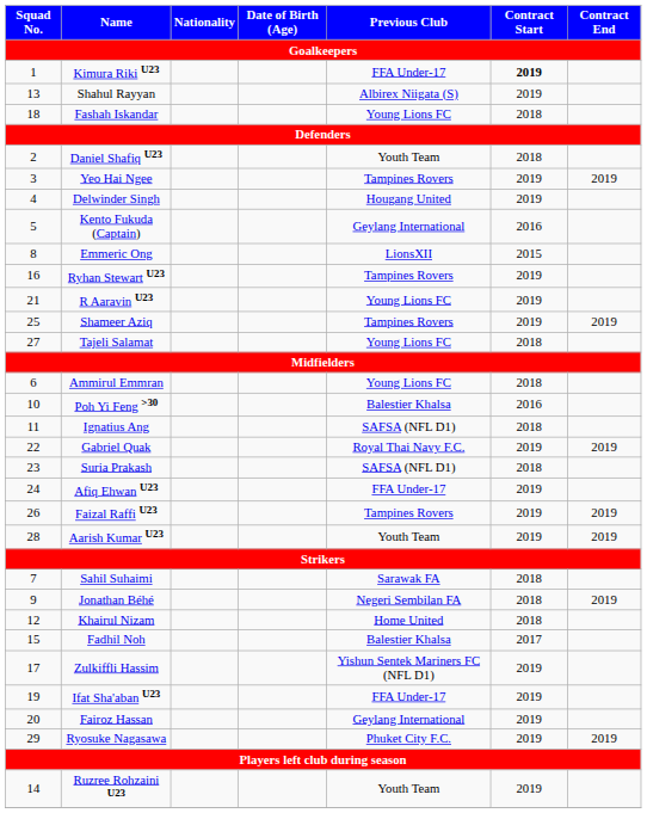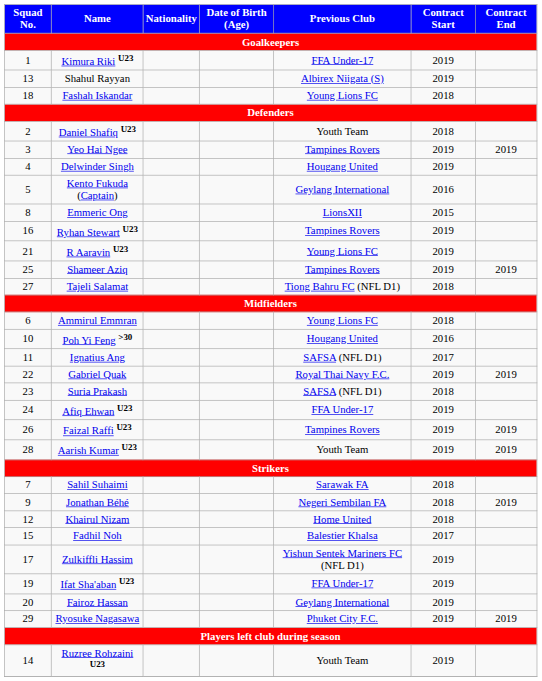 <table class="wikitable" style="text-align:center; font-size:100%; width:90%;">
 <tr>
 <th style="background:#0000FF; color:white; text-align:center;">Squad No.</th>
 <th style="background:#0000FF; color:white; text-align:center;">Name</th>
 <th style="background:#0000FF; color:white; text-align:center;">Nationality</th>
 <th style="background:#0000FF; color:white; text-align:center;">Date of Birth (Age)</th>
 <th style="background:#0000FF; color:white; text-align:center;">Previous Club</th>
 <th style="background:#0000FF; color:white; text-align:center;">Contract Start</th>
 <th style="background:#0000FF; color:white; text-align:center;">Contract End</th>
 </tr>
 <tr>
 <th colspan="8" style="background:red; color:white; text-align:center">Goalkeepers</th>
 </tr>
 <tr>
 <td>1</td>
 <td><a href='#'>Kimura Riki</a> <sup><strong>U23</strong></sup></td>
 <td></td>
 <td></td>
 <td> <a href='#'>FFA Under-17</a></td>
-<td><strong>2019</strong></td>
+<td>2019</td>
 <td></td>
 </tr>
 <tr>
 <td>13</td>
 <td>Shahul Rayyan</td>
 <td></td>
 <td></td>
 <td> <a href='#'>Albirex Niigata (S)</a></td>
 <td>2019</td>
 <td></td>
 </tr>
 <tr>
 <td>18</td>
 <td><a href='#'>Fashah Iskandar</a></td>
 <td></td>
 <td></td>
 <td> <a href='#'>Young Lions FC</a></td>
 <td>2018</td>
 <td></td>
 </tr>
 <tr>
 <th colspan="8" style="background:red; color:white; text-align:center">Defenders</th>
 </tr>
 <tr>
 <td>2</td>
 <td><a href='#'>Daniel Shafiq</a> <sup><strong>U23</strong></sup></td>
 <td></td>
 <td></td>
 <td>Youth Team</td>
 <td>2018</td>
 <td></td>
 </tr>
 <tr>
 <td>3</td>
 <td><a href='#'>Yeo Hai Ngee</a></td>
 <td></td>
 <td></td>
 <td> <a href='#'>Tampines Rovers</a></td>
 <td>2019</td>
 <td>2019</td>
 </tr>
 <tr>
 <td>4</td>
 <td><a href='#'>Delwinder Singh</a></td>
 <td></td>
 <td></td>
 <td> <a href='#'>Hougang United</a></td>
 <td>2019</td>
 <td></td>
 </tr>
 <tr>
 <td>5</td>
 <td><a href='#'>Kento Fukuda</a> (<a href='#'>Captain</a>)</td>
 <td></td>
 <td></td>
 <td> <a href='#'>Geylang International</a></td>
 <td>2016</td>
 <td></td>
 </tr>
 <tr>
 <td>8</td>
 <td><a href='#'>Emmeric Ong</a></td>
 <td></td>
 <td></td>
 <td> <a href='#'>LionsXII</a></td>
 <td>2015</td>
 <td></td>
 </tr>
 <tr>
 <td>16</td>
 <td><a href='#'>Ryhan Stewart</a> <sup><strong>U23</strong></sup></td>
 <td> </td>
 <td></td>
 <td> <a href='#'>Tampines Rovers</a></td>
 <td>2019</td>
 <td></td>
 </tr>
 <tr>
 <td>21</td>
 <td><a href='#'>R Aaravin</a> <sup><strong>U23</strong></sup></td>
 <td></td>
 <td></td>
 <td> <a href='#'>Young Lions FC</a></td>
 <td>2019</td>
 <td></td>
 </tr>
 <tr>
 <td>25</td>
 <td><a href='#'>Shameer Aziq</a></td>
 <td></td>
 <td></td>
 <td> <a href='#'>Tampines Rovers</a></td>
 <td>2019</td>
 <td>2019</td>
 </tr>
 <tr>
 <td>27</td>
 <td><a href='#'>Tajeli Salamat</a></td>
 <td></td>
 <td></td>
-<td> <a href='#'>Young Lions FC</a></td>
+<td> <a href='#'>Tiong Bahru FC</a> (NFL D1)</td>
 <td>2018</td>
 <td></td>
 </tr>
 <tr>
 <th colspan="8" style="background:red; color:white; text-align:center">Midfielders</th>
 </tr>
 <tr>
 <td>6</td>
 <td><a href='#'>Ammirul Emmran</a></td>
 <td></td>
 <td></td>
 <td> <a href='#'>Young Lions FC</a></td>
 <td>2018</td>
 <td></td>
 </tr>
 <tr>
 <td>10</td>
 <td><a href='#'>Poh Yi Feng</a> <sup><strong>>30</strong></sup></td>
 <td></td>
 <td></td>
-<td> <a href='#'>Balestier Khalsa</a></td>
+<td> <a href='#'>Hougang United</a></td>
 <td>2016</td>
 <td></td>
 </tr>
 <tr>
 <td>11</td>
 <td><a href='#'>Ignatius Ang</a></td>
 <td></td>
 <td></td>
 <td> <a href='#'>SAFSA</a> (NFL D1)</td>
-<td>2018</td>
+<td>2017</td>
 <td></td>
 </tr>
 <tr>
 <td>22</td>
 <td><a href='#'>Gabriel Quak</a></td>
 <td></td>
 <td></td>
 <td> <a href='#'>Royal Thai Navy F.C.</a></td>
 <td>2019</td>
 <td>2019</td>
 </tr>
 <tr>
 <td>23</td>
 <td><a href='#'>Suria Prakash</a></td>
 <td></td>
 <td></td>
 <td> <a href='#'>SAFSA</a> (NFL D1)</td>
 <td>2018</td>
 <td></td>
 </tr>
 <tr>
 <td>24</td>
 <td><a href='#'>Afiq Ehwan</a> <sup><strong>U23</strong></sup></td>
 <td></td>
 <td></td>
 <td> <a href='#'>FFA Under-17</a></td>
 <td>2019</td>
 <td></td>
 </tr>
 <tr>
 <td>26</td>
 <td><a href='#'>Faizal Raffi</a> <sup><strong>U23</strong></sup></td>
 <td></td>
 <td></td>
 <td> <a href='#'>Tampines Rovers</a></td>
 <td>2019</td>
 <td>2019</td>
 </tr>
 <tr>
 <td>28</td>
 <td><a href='#'>Aarish Kumar</a> <sup><strong>U23</strong></sup></td>
 <td></td>
 <td></td>
 <td>Youth Team</td>
 <td>2019</td>
 <td>2019</td>
 </tr>
 <tr>
 <th colspan="8" style="background:red; color:white; text-align:center">Strikers</th>
 </tr>
 <tr>
 <td>7</td>
 <td><a href='#'>Sahil Suhaimi</a></td>
 <td></td>
 <td></td>
 <td> <a href='#'>Sarawak FA</a></td>
 <td>2018</td>
 <td></td>
 </tr>
 <tr>
 <td>9</td>
 <td><a href='#'>Jonathan Béhé</a></td>
 <td></td>
 <td></td>
 <td> <a href='#'>Negeri Sembilan FA</a></td>
 <td>2018</td>
 <td>2019</td>
 </tr>
 <tr>
 <td>12</td>
 <td><a href='#'>Khairul Nizam</a></td>
 <td></td>
 <td></td>
 <td> <a href='#'>Home United</a></td>
 <td>2018</td>
 <td></td>
 </tr>
 <tr>
 <td>15</td>
 <td><a href='#'>Fadhil Noh</a></td>
 <td></td>
 <td></td>
 <td> <a href='#'>Balestier Khalsa</a></td>
 <td>2017</td>
 <td></td>
 </tr>
 <tr>
 <td>17</td>
 <td><a href='#'>Zulkiffli Hassim</a></td>
 <td></td>
 <td></td>
 <td> <a href='#'>Yishun Sentek Mariners FC</a> (NFL D1)</td>
 <td>2019</td>
 <td></td>
 </tr>
 <tr>
 <td>19</td>
 <td><a href='#'>Ifat Sha'aban</a> <sup><strong>U23</strong></sup></td>
 <td></td>
 <td></td>
 <td> <a href='#'>FFA Under-17</a></td>
 <td>2019</td>
 <td></td>
 </tr>
 <tr>
 <td>20</td>
 <td><a href='#'>Fairoz Hassan</a></td>
 <td></td>
 <td></td>
 <td> <a href='#'>Geylang International</a></td>
 <td>2019</td>
 <td></td>
 </tr>
 <tr>
 <td>29</td>
 <td><a href='#'>Ryosuke Nagasawa</a></td>
 <td></td>
 <td></td>
 <td> <a href='#'>Phuket City F.C.</a></td>
 <td>2019</td>
 <td>2019</td>
 </tr>
 <tr>
 <th colspan="8" style="background:red; color:white; text-align:center">Players left club during season</th>
 </tr>
 <tr>
 <td>14</td>
 <td><a href='#'>Ruzree Rohzaini</a> <sup><strong>U23</strong></sup></td>
 <td></td>
 <td></td>
 <td>Youth Team</td>
 <td>2019</td>
 <td></td>
 </tr>
 <tr>
 </tr>
 </table>
